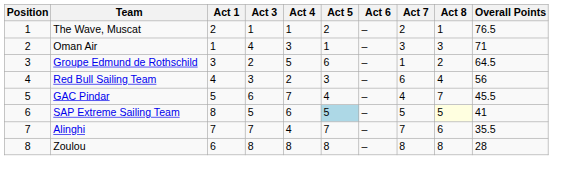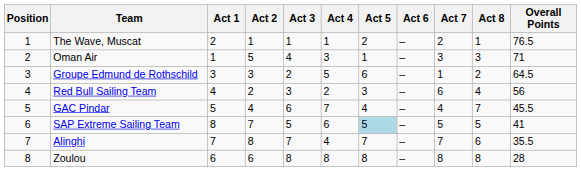 <table class="wikitable">
 <tr>
 <th width=50>Position</th>
 <th width=230>Team</th>
 <th width=50>Act 1</th>
+<th width=50>Act 2</th>
 <th width=50>Act 3</th>
 <th width=50>Act 4</th>
 <th width=50>Act 5</th>
 <th width=50>Act 6</th>
 <th width=50>Act 7</th>
 <th width=50>Act 8</th>
 <th>Overall Points</th>
 </tr>
 <tr>
 <td align="center">1</td>
 <td> The Wave, Muscat</td>
 <td>2</td>
 <td>1</td>
 <td>1</td>
+<td>1</td>
 <td>2</td>
 <td>–</td>
 <td>2</td>
 <td>1</td>
 <td>76.5</td>
 </tr>
 <tr>
 <td align="center">2</td>
 <td> Oman Air</td>
 <td>1</td>
+<td>5</td>
 <td>4</td>
 <td>3</td>
 <td>1</td>
 <td>–</td>
 <td>3</td>
 <td>3</td>
 <td>71</td>
 </tr>
 <tr>
 <td align="center">3</td>
 <td> <a href='#'>Groupe Edmund de Rothschild</a></td>
+<td>3</td>
 <td>3</td>
 <td>2</td>
 <td>5</td>
 <td>6</td>
 <td>–</td>
 <td>1</td>
 <td>2</td>
 <td>64.5</td>
 </tr>
 <tr>
 <td align="center">4</td>
 <td> <a href='#'>Red Bull Sailing Team</a></td>
 <td>4</td>
+<td>2</td>
 <td>3</td>
 <td>2</td>
 <td>3</td>
 <td>–</td>
 <td>6</td>
 <td>4</td>
 <td>56</td>
 </tr>
 <tr>
 <td align="center">5</td>
 <td> <a href='#'>GAC Pindar</a></td>
 <td>5</td>
+<td>4</td>
 <td>6</td>
 <td>7</td>
 <td>4</td>
 <td>–</td>
 <td>4</td>
 <td>7</td>
 <td>45.5</td>
 </tr>
 <tr>
 <td align="center">6</td>
 <td> <a href='#'>SAP Extreme Sailing Team</a></td>
 <td>8</td>
+<td>7</td>
 <td>5</td>
 <td>6</td>
 <td style="background: lightblue;">5</td>
 <td>–</td>
 <td>5</td>
-<td style="background: lightyellow;">5</td>
+<td>5</td>
 <td>41</td>
 </tr>
 <tr>
 <td align="center">7</td>
 <td> <a href='#'>Alinghi</a></td>
 <td>7</td>
+<td>8</td>
 <td>7</td>
 <td>4</td>
 <td>7</td>
 <td>–</td>
 <td>7</td>
 <td>6</td>
 <td>35.5</td>
 </tr>
 <tr>
 <td align="center">8</td>
 <td> Zoulou</td>
 <td>6</td>
+<td>6</td>
 <td>8</td>
 <td>8</td>
 <td>8</td>
 <td>–</td>
 <td>8</td>
 <td>8</td>
 <td>28</td>
 </tr>
 </table>
